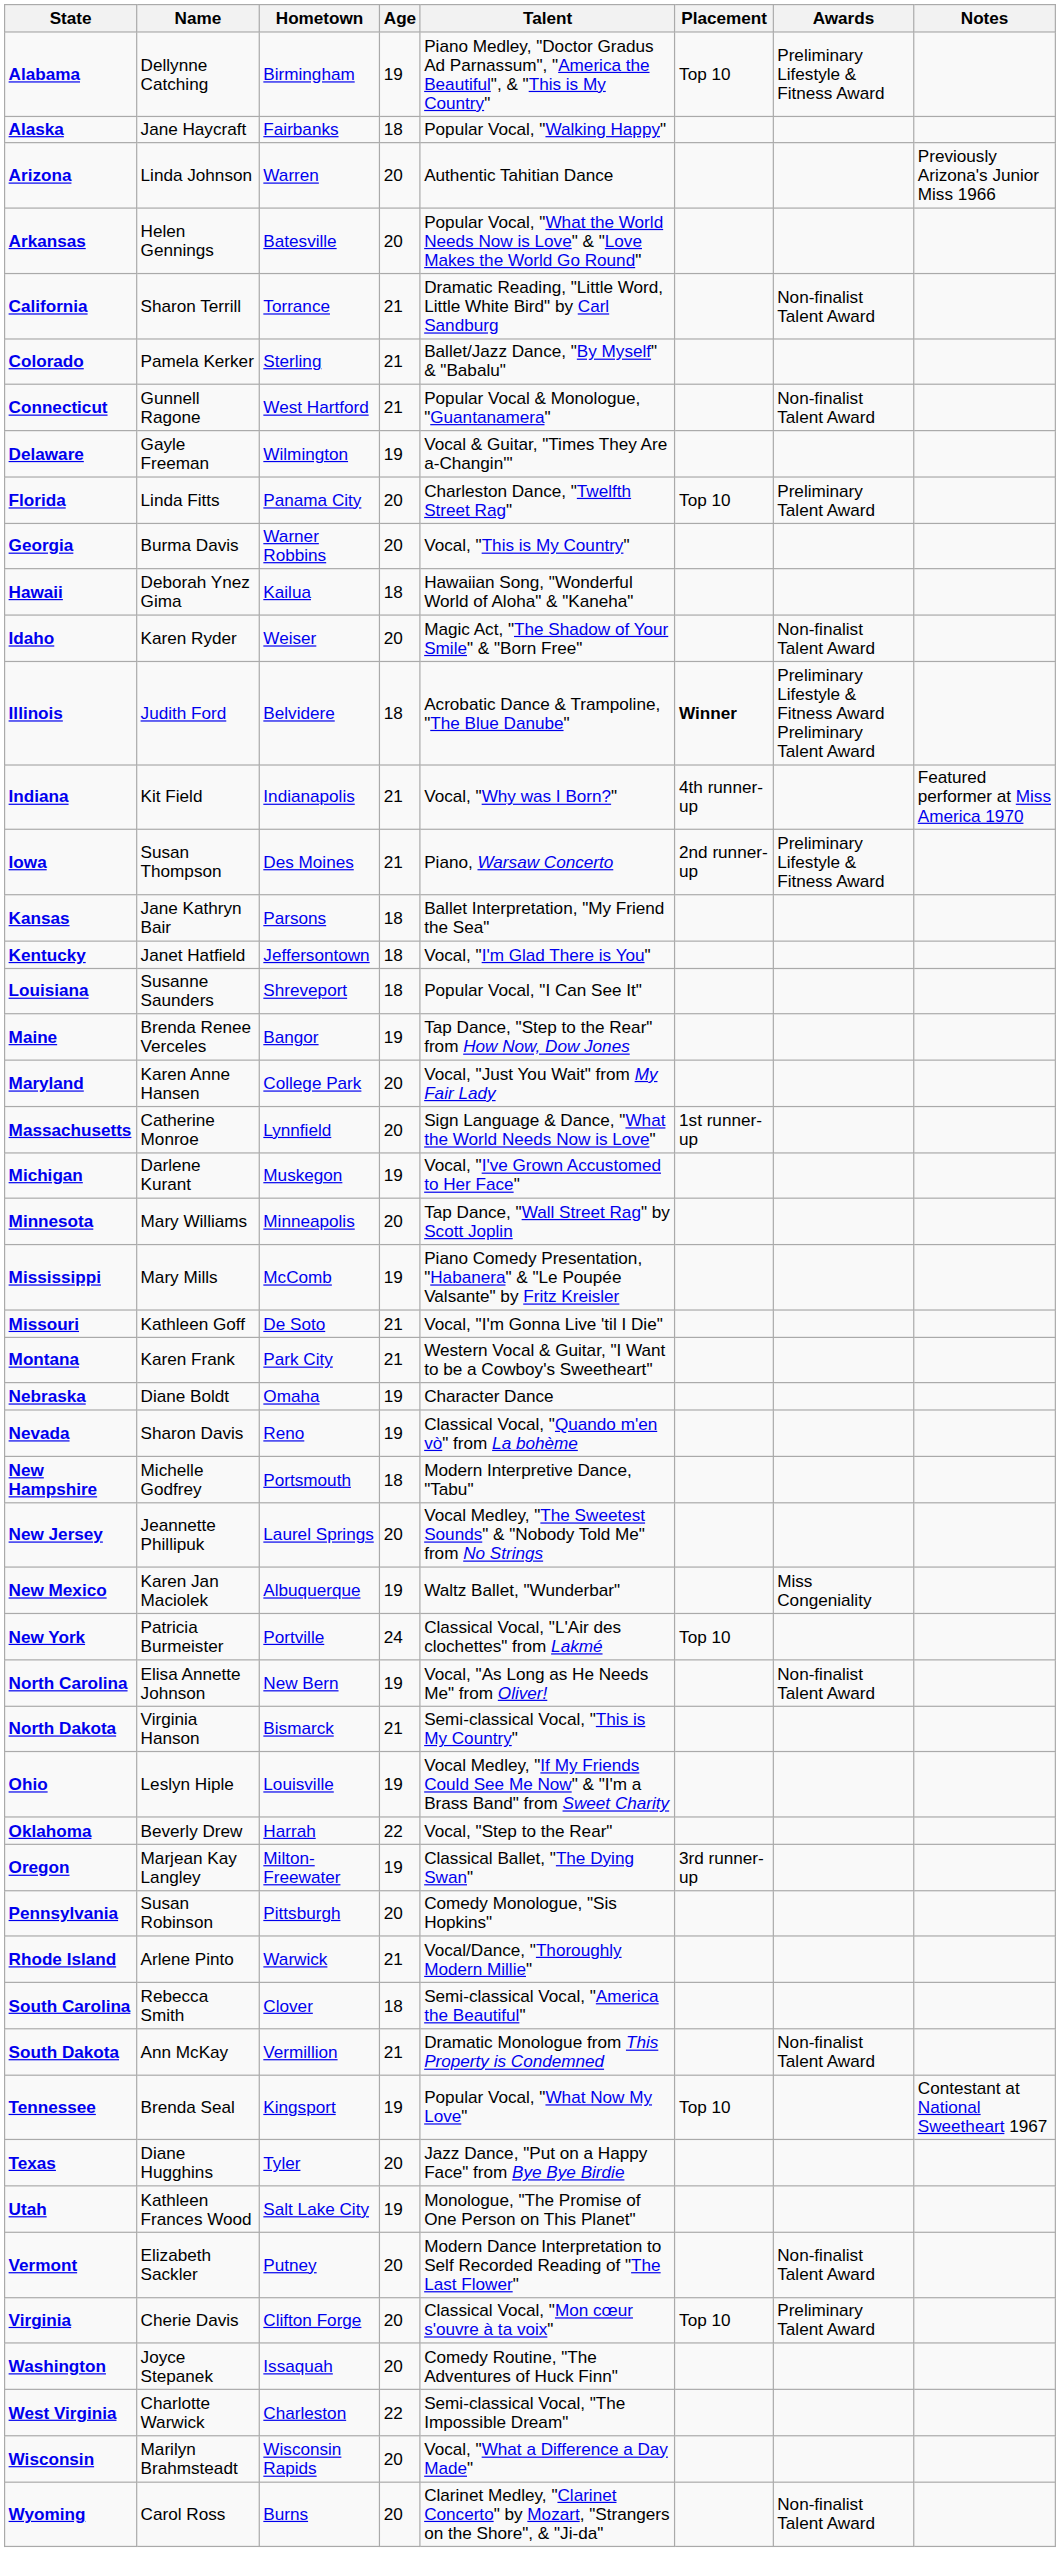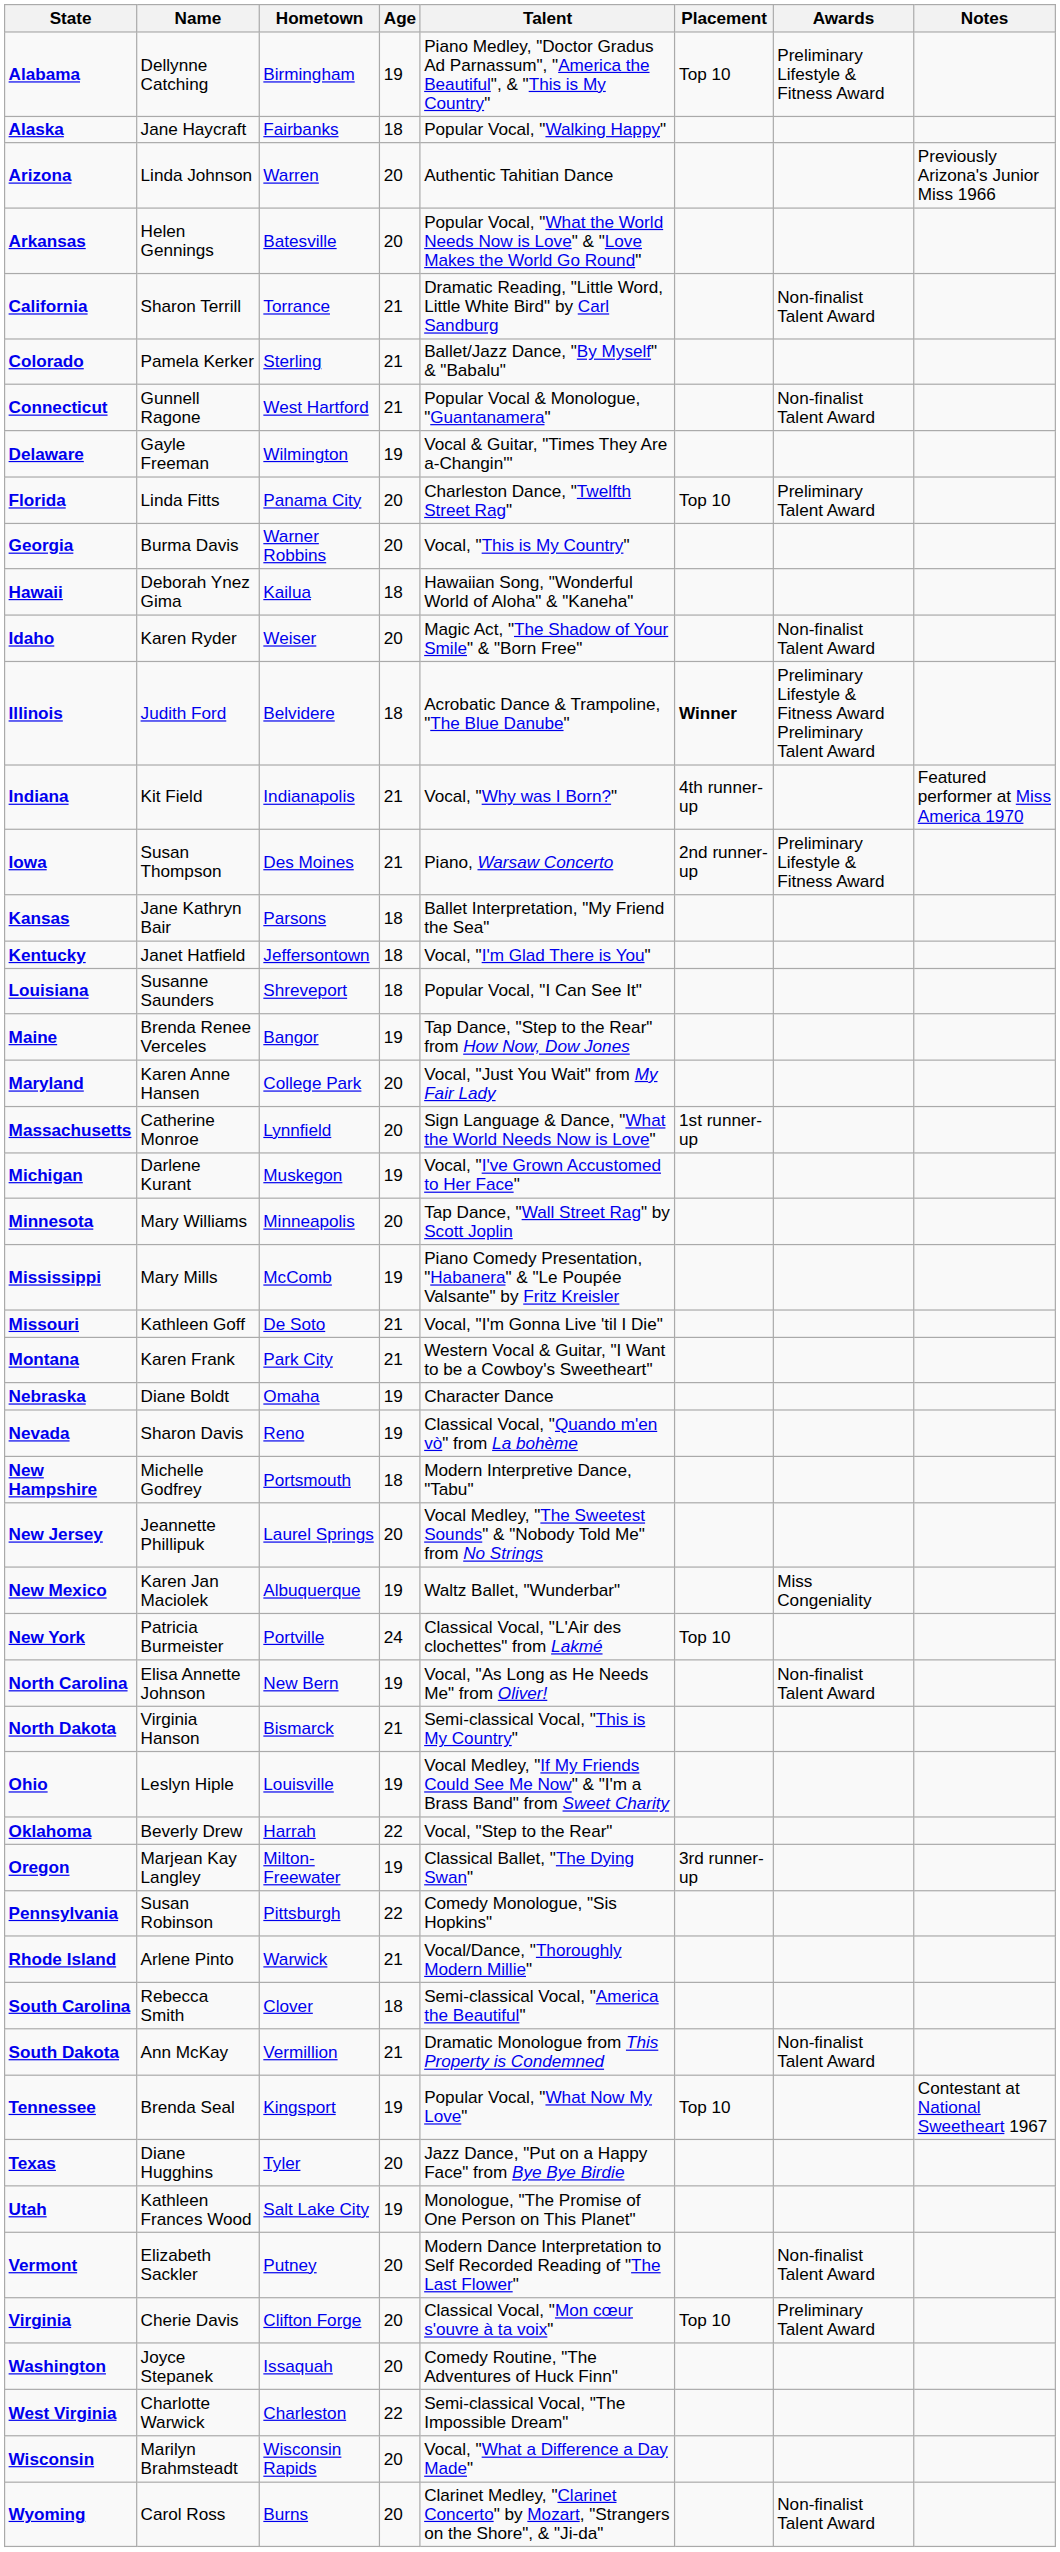 <table class="wikitable" style="width:100%; font-size:90%;">
 <tr>
 <th>State</th>
 <th>Name</th>
 <th>Hometown</th>
 <th>Age</th>
 <th>Talent</th>
 <th>Placement</th>
 <th>Awards</th>
 <th>Notes</th>
 </tr>
 <tr>
 <td> <strong><a href='#'>Alabama</a></strong></td>
 <td>Dellynne Catching</td>
 <td><a href='#'>Birmingham</a></td>
 <td>19</td>
 <td>Piano Medley, "Doctor Gradus Ad Parnassum", "<a href='#'>America the Beautiful</a>", & "<a href='#'>This is My Country</a>"</td>
 <td>Top 10</td>
 <td>Preliminary Lifestyle & Fitness Award</td>
 <td></td>
 </tr>
 <tr>
 <td> <strong><a href='#'>Alaska</a></strong></td>
 <td>Jane Haycraft</td>
 <td><a href='#'>Fairbanks</a></td>
 <td>18</td>
 <td>Popular Vocal, "<a href='#'>Walking Happy</a>"</td>
 <td></td>
 <td></td>
 <td></td>
 </tr>
 <tr>
 <td> <strong><a href='#'>Arizona</a></strong></td>
 <td>Linda Johnson</td>
 <td><a href='#'>Warren</a></td>
 <td>20</td>
 <td>Authentic Tahitian Dance</td>
 <td></td>
 <td></td>
 <td>Previously Arizona's Junior Miss 1966</td>
 </tr>
 <tr>
 <td> <strong><a href='#'>Arkansas</a></strong></td>
 <td>Helen Gennings</td>
 <td><a href='#'>Batesville</a></td>
 <td>20</td>
 <td>Popular Vocal, "<a href='#'>What the World Needs Now is Love</a>" & "<a href='#'>Love Makes the World Go Round</a>"</td>
 <td></td>
 <td></td>
 <td></td>
 </tr>
 <tr>
 <td> <strong><a href='#'>California</a></strong></td>
 <td>Sharon Terrill</td>
 <td><a href='#'>Torrance</a></td>
 <td>21</td>
 <td>Dramatic Reading, "Little Word, Little White Bird" by <a href='#'>Carl Sandburg</a></td>
 <td></td>
 <td>Non-finalist Talent Award</td>
 <td></td>
 </tr>
 <tr>
 <td> <strong><a href='#'>Colorado</a></strong></td>
 <td>Pamela Kerker</td>
 <td><a href='#'>Sterling</a></td>
 <td>21</td>
 <td>Ballet/Jazz Dance, "<a href='#'>By Myself</a>" & "Babalu"</td>
 <td></td>
 <td></td>
 <td></td>
 </tr>
 <tr>
 <td> <strong><a href='#'>Connecticut</a></strong></td>
 <td>Gunnell Ragone</td>
 <td><a href='#'>West Hartford</a></td>
 <td>21</td>
 <td>Popular Vocal & Monologue, "<a href='#'>Guantanamera</a>"</td>
 <td></td>
 <td>Non-finalist Talent Award</td>
 <td></td>
 </tr>
 <tr>
 <td> <strong><a href='#'>Delaware</a></strong></td>
 <td>Gayle Freeman</td>
 <td><a href='#'>Wilmington</a></td>
 <td>19</td>
 <td>Vocal & Guitar, "Times They Are a-Changin'"</td>
 <td></td>
 <td></td>
 <td></td>
 </tr>
 <tr>
 <td> <strong><a href='#'>Florida</a></strong></td>
 <td>Linda Fitts</td>
 <td><a href='#'>Panama City</a></td>
 <td>20</td>
 <td>Charleston Dance, "<a href='#'>Twelfth Street Rag</a>"</td>
 <td>Top 10</td>
 <td>Preliminary Talent Award</td>
 <td></td>
 </tr>
 <tr>
 <td> <strong><a href='#'>Georgia</a></strong></td>
 <td>Burma Davis</td>
 <td><a href='#'>Warner Robbins</a></td>
 <td>20</td>
 <td>Vocal, "<a href='#'>This is My Country</a>"</td>
 <td></td>
 <td></td>
 <td></td>
 </tr>
 <tr>
 <td> <strong><a href='#'>Hawaii</a></strong></td>
 <td>Deborah Ynez Gima</td>
 <td><a href='#'>Kailua</a></td>
 <td>18</td>
 <td>Hawaiian Song, "Wonderful World of Aloha" & "Kaneha"</td>
 <td></td>
 <td></td>
 <td></td>
 </tr>
 <tr>
 <td> <strong><a href='#'>Idaho</a></strong></td>
 <td>Karen Ryder</td>
 <td><a href='#'>Weiser</a></td>
 <td>20</td>
 <td>Magic Act, "<a href='#'>The Shadow of Your Smile</a>" & "Born Free"</td>
 <td></td>
 <td>Non-finalist Talent Award</td>
 <td></td>
 </tr>
 <tr>
 <td> <strong><a href='#'>Illinois</a></strong></td>
 <td><a href='#'>Judith Ford</a></td>
 <td><a href='#'>Belvidere</a></td>
 <td>18</td>
 <td>Acrobatic Dance & Trampoline, "<a href='#'>The Blue Danube</a>"</td>
 <td><strong>Winner</strong></td>
 <td>Preliminary Lifestyle & Fitness Award<br>Preliminary Talent Award</td>
 <td></td>
 </tr>
 <tr>
 <td> <strong><a href='#'>Indiana</a></strong></td>
 <td>Kit Field</td>
 <td><a href='#'>Indianapolis</a></td>
 <td>21</td>
 <td>Vocal, "<a href='#'>Why was I Born?</a>"</td>
 <td>4th runner-up</td>
 <td></td>
 <td>Featured performer at <a href='#'>Miss America 1970</a></td>
 </tr>
 <tr>
 <td> <strong><a href='#'>Iowa</a></strong></td>
 <td>Susan Thompson</td>
 <td><a href='#'>Des Moines</a></td>
 <td>21</td>
 <td>Piano, <em><a href='#'>Warsaw Concerto</a></em></td>
 <td>2nd runner-up</td>
 <td>Preliminary Lifestyle & Fitness Award</td>
 <td></td>
 </tr>
 <tr>
 <td> <strong><a href='#'>Kansas</a></strong></td>
 <td>Jane Kathryn Bair</td>
 <td><a href='#'>Parsons</a></td>
 <td>18</td>
 <td>Ballet Interpretation, "My Friend the Sea"</td>
 <td></td>
 <td></td>
 <td></td>
 </tr>
 <tr>
 <td> <strong><a href='#'>Kentucky</a></strong></td>
 <td>Janet Hatfield</td>
 <td><a href='#'>Jeffersontown</a></td>
 <td>18</td>
 <td>Vocal, "<a href='#'>I'm Glad There is You</a>"</td>
 <td></td>
 <td></td>
 <td></td>
 </tr>
 <tr>
 <td> <strong><a href='#'>Louisiana</a></strong></td>
 <td>Susanne Saunders</td>
 <td><a href='#'>Shreveport</a></td>
 <td>18</td>
 <td>Popular Vocal, "I Can See It"</td>
 <td></td>
 <td></td>
 <td></td>
 </tr>
 <tr>
 <td> <strong><a href='#'>Maine</a></strong></td>
 <td>Brenda Renee Verceles</td>
 <td><a href='#'>Bangor</a></td>
 <td>19</td>
 <td>Tap Dance, "Step to the Rear" from <em><a href='#'>How Now, Dow Jones</a></em></td>
 <td></td>
 <td></td>
 <td></td>
 </tr>
 <tr>
 <td> <strong><a href='#'>Maryland</a></strong></td>
 <td>Karen Anne Hansen</td>
 <td><a href='#'>College Park</a></td>
 <td>20</td>
 <td>Vocal, "Just You Wait" from <em><a href='#'>My Fair Lady</a></em></td>
 <td></td>
 <td></td>
 <td></td>
 </tr>
 <tr>
 <td> <strong><a href='#'>Massachusetts</a></strong></td>
 <td>Catherine Monroe</td>
 <td><a href='#'>Lynnfield</a></td>
 <td>20</td>
 <td>Sign Language & Dance, "<a href='#'>What the World Needs Now is Love</a>"</td>
 <td>1st runner-up</td>
 <td></td>
 <td></td>
 </tr>
 <tr>
 <td> <strong><a href='#'>Michigan</a></strong></td>
 <td>Darlene Kurant</td>
 <td><a href='#'>Muskegon</a></td>
 <td>19</td>
 <td>Vocal, "<a href='#'>I've Grown Accustomed to Her Face</a>"</td>
 <td></td>
 <td></td>
 <td></td>
 </tr>
 <tr>
 <td> <strong><a href='#'>Minnesota</a></strong></td>
 <td>Mary Williams</td>
 <td><a href='#'>Minneapolis</a></td>
 <td>20</td>
 <td>Tap Dance, "<a href='#'>Wall Street Rag</a>" by <a href='#'>Scott Joplin</a></td>
 <td></td>
 <td></td>
 <td></td>
 </tr>
 <tr>
 <td> <strong><a href='#'>Mississippi</a></strong></td>
 <td>Mary Mills</td>
 <td><a href='#'>McComb</a></td>
 <td>19</td>
 <td>Piano Comedy Presentation, "<a href='#'>Habanera</a>" & "Le Poupée Valsante" by <a href='#'>Fritz Kreisler</a></td>
 <td></td>
 <td></td>
 <td></td>
 </tr>
 <tr>
 <td> <strong><a href='#'>Missouri</a></strong></td>
 <td>Kathleen Goff</td>
 <td><a href='#'>De Soto</a></td>
 <td>21</td>
 <td>Vocal, "I'm Gonna Live 'til I Die"</td>
 <td></td>
 <td></td>
 <td></td>
 </tr>
 <tr>
 <td> <strong><a href='#'>Montana</a></strong></td>
 <td>Karen Frank</td>
 <td><a href='#'>Park City</a></td>
 <td>21</td>
 <td>Western Vocal & Guitar, "I Want to be a Cowboy's Sweetheart"</td>
 <td></td>
 <td></td>
 <td></td>
 </tr>
 <tr>
 <td> <strong><a href='#'>Nebraska</a></strong></td>
 <td>Diane Boldt</td>
 <td><a href='#'>Omaha</a></td>
 <td>19</td>
 <td>Character Dance</td>
 <td></td>
 <td></td>
 <td></td>
 </tr>
 <tr>
 <td> <strong><a href='#'>Nevada</a></strong></td>
 <td>Sharon Davis</td>
 <td><a href='#'>Reno</a></td>
 <td>19</td>
 <td>Classical Vocal, "<a href='#'>Quando m'en vò</a>" from <em><a href='#'>La bohème</a></em></td>
 <td></td>
 <td></td>
 <td></td>
 </tr>
 <tr>
 <td> <strong><a href='#'>New Hampshire</a></strong></td>
 <td>Michelle Godfrey</td>
 <td><a href='#'>Portsmouth</a></td>
 <td>18</td>
 <td>Modern Interpretive Dance, "Tabu"</td>
 <td></td>
 <td></td>
 <td></td>
 </tr>
 <tr>
 <td> <strong><a href='#'>New Jersey</a></strong></td>
 <td>Jeannette Phillipuk</td>
 <td><a href='#'>Laurel Springs</a></td>
 <td>20</td>
 <td>Vocal Medley, "<a href='#'>The Sweetest Sounds</a>" & "Nobody Told Me" from <em><a href='#'>No Strings</a></em></td>
 <td></td>
 <td></td>
 <td></td>
 </tr>
 <tr>
 <td> <strong><a href='#'>New Mexico</a></strong></td>
 <td>Karen Jan Maciolek</td>
 <td><a href='#'>Albuquerque</a></td>
 <td>19</td>
 <td>Waltz Ballet, "Wunderbar"</td>
 <td></td>
 <td>Miss Congeniality</td>
 <td></td>
 </tr>
 <tr>
 <td> <strong><a href='#'>New York</a></strong></td>
 <td>Patricia Burmeister</td>
 <td><a href='#'>Portville</a></td>
 <td>24</td>
 <td>Classical Vocal, "L'Air des clochettes" from <em><a href='#'>Lakmé</a></em></td>
 <td>Top 10</td>
 <td></td>
 <td></td>
 </tr>
 <tr>
 <td> <strong><a href='#'>North Carolina</a></strong></td>
 <td>Elisa Annette Johnson</td>
 <td><a href='#'>New Bern</a></td>
 <td>19</td>
 <td>Vocal, "As Long as He Needs Me" from <em><a href='#'>Oliver!</a></em></td>
 <td></td>
 <td>Non-finalist Talent Award</td>
 <td></td>
 </tr>
 <tr>
 <td> <strong><a href='#'>North Dakota</a></strong></td>
 <td>Virginia Hanson</td>
 <td><a href='#'>Bismarck</a></td>
 <td>21</td>
 <td>Semi-classical Vocal, "<a href='#'>This is My Country</a>"</td>
 <td></td>
 <td></td>
 <td></td>
 </tr>
 <tr>
 <td> <strong><a href='#'>Ohio</a></strong></td>
 <td>Leslyn Hiple</td>
 <td><a href='#'>Louisville</a></td>
 <td>19</td>
 <td>Vocal Medley, "<a href='#'>If My Friends Could See Me Now</a>" & "I'm a Brass Band" from <em><a href='#'>Sweet Charity</a></em></td>
 <td></td>
 <td></td>
 <td></td>
 </tr>
 <tr>
 <td> <strong><a href='#'>Oklahoma</a></strong></td>
 <td>Beverly Drew</td>
 <td><a href='#'>Harrah</a></td>
 <td>22</td>
 <td>Vocal, "Step to the Rear"</td>
 <td></td>
 <td></td>
 <td></td>
 </tr>
 <tr>
 <td> <strong><a href='#'>Oregon</a></strong></td>
 <td>Marjean Kay Langley</td>
 <td><a href='#'>Milton-Freewater</a></td>
 <td>19</td>
 <td>Classical Ballet, "<a href='#'>The Dying Swan</a>"</td>
 <td>3rd runner-up</td>
 <td></td>
 <td></td>
 </tr>
 <tr>
 <td> <strong><a href='#'>Pennsylvania</a></strong></td>
 <td>Susan Robinson</td>
 <td><a href='#'>Pittsburgh</a></td>
-<td>20</td>
+<td>22</td>
 <td>Comedy Monologue, "Sis Hopkins"</td>
 <td></td>
 <td></td>
 <td></td>
 </tr>
 <tr>
 <td> <strong><a href='#'>Rhode Island</a></strong></td>
 <td>Arlene Pinto</td>
 <td><a href='#'>Warwick</a></td>
 <td>21</td>
 <td>Vocal/Dance, "<a href='#'>Thoroughly Modern Millie</a>"</td>
 <td></td>
 <td></td>
 <td></td>
 </tr>
 <tr>
 <td> <strong><a href='#'>South Carolina</a></strong></td>
 <td>Rebecca Smith</td>
 <td><a href='#'>Clover</a></td>
 <td>18</td>
 <td>Semi-classical Vocal, "<a href='#'>America the Beautiful</a>"</td>
 <td></td>
 <td></td>
 <td></td>
 </tr>
 <tr>
 <td> <strong><a href='#'>South Dakota</a></strong></td>
 <td>Ann McKay</td>
 <td><a href='#'>Vermillion</a></td>
 <td>21</td>
 <td>Dramatic Monologue from <em><a href='#'>This Property is Condemned</a></em></td>
 <td></td>
 <td>Non-finalist Talent Award</td>
 <td></td>
 </tr>
 <tr>
 <td> <strong><a href='#'>Tennessee</a></strong></td>
 <td>Brenda Seal</td>
 <td><a href='#'>Kingsport</a></td>
 <td>19</td>
 <td>Popular Vocal, "<a href='#'>What Now My Love</a>"</td>
 <td>Top 10</td>
 <td></td>
 <td>Contestant at <a href='#'>National Sweetheart</a> 1967</td>
 </tr>
 <tr>
 <td> <strong><a href='#'>Texas</a></strong></td>
 <td>Diane Hugghins</td>
 <td><a href='#'>Tyler</a></td>
 <td>20</td>
 <td>Jazz Dance, "Put on a Happy Face" from <em><a href='#'>Bye Bye Birdie</a></em></td>
 <td></td>
 <td></td>
 <td></td>
 </tr>
 <tr>
 <td> <strong><a href='#'>Utah</a></strong></td>
 <td>Kathleen Frances Wood</td>
 <td><a href='#'>Salt Lake City</a></td>
 <td>19</td>
 <td>Monologue, "The Promise of One Person on This Planet"</td>
 <td></td>
 <td></td>
 <td></td>
 </tr>
 <tr>
 <td> <strong><a href='#'>Vermont</a></strong></td>
 <td>Elizabeth Sackler</td>
 <td><a href='#'>Putney</a></td>
 <td>20</td>
 <td>Modern Dance Interpretation to Self Recorded Reading of "<a href='#'>The Last Flower</a>"</td>
 <td></td>
 <td>Non-finalist Talent Award</td>
 <td></td>
 </tr>
 <tr>
 <td> <strong><a href='#'>Virginia</a></strong></td>
 <td>Cherie Davis</td>
 <td><a href='#'>Clifton Forge</a></td>
 <td>20</td>
 <td>Classical Vocal, "<a href='#'>Mon cœur s'ouvre à ta voix</a>"</td>
 <td>Top 10</td>
 <td>Preliminary Talent Award</td>
 <td></td>
 </tr>
 <tr>
 <td> <strong><a href='#'>Washington</a></strong></td>
 <td>Joyce Stepanek</td>
 <td><a href='#'>Issaquah</a></td>
 <td>20</td>
 <td>Comedy Routine, "The Adventures of Huck Finn"</td>
 <td></td>
 <td></td>
 <td></td>
 </tr>
 <tr>
 <td> <strong><a href='#'>West Virginia</a></strong></td>
 <td>Charlotte Warwick</td>
 <td><a href='#'>Charleston</a></td>
 <td>22</td>
 <td>Semi-classical Vocal, "The Impossible Dream"</td>
 <td></td>
 <td></td>
 <td></td>
 </tr>
 <tr>
 <td> <strong><a href='#'>Wisconsin</a></strong></td>
 <td>Marilyn Brahmsteadt</td>
 <td><a href='#'>Wisconsin Rapids</a></td>
 <td>20</td>
 <td>Vocal, "<a href='#'>What a Difference a Day Made</a>"</td>
 <td></td>
 <td></td>
 <td></td>
 </tr>
 <tr>
 <td> <strong><a href='#'>Wyoming</a></strong></td>
 <td>Carol Ross</td>
 <td><a href='#'>Burns</a></td>
 <td>20</td>
 <td>Clarinet Medley, "<a href='#'>Clarinet Concerto</a>" by <a href='#'>Mozart</a>, "Strangers on the Shore", & "Ji-da"</td>
 <td></td>
 <td>Non-finalist Talent Award</td>
 <td></td>
 </tr>
 </table>
